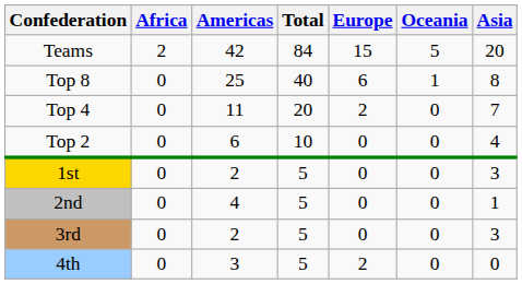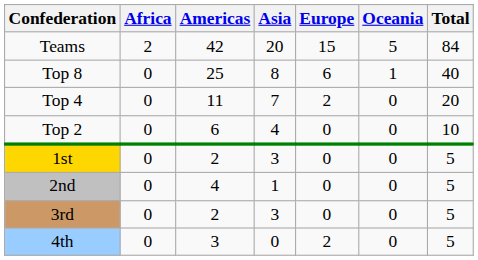 <table class="wikitable" style="text-align:center">
 <tr>
 <th scope="row">Confederation</th>
 <th scope="col"><a href='#'>Africa</a></th>
 <th scope="col"><a href='#'>Americas</a></th>
-<th scope="col">Total</th>
+<th scope="col"><a href='#'>Asia</a></th>
 <th scope="col"><a href='#'>Europe</a></th>
 <th scope="col"><a href='#'>Oceania</a></th>
-<th scope="col"><a href='#'>Asia</a></th>
+<th scope="col">Total</th>
 </tr>
 <tr>
 <td>Teams</td>
 <td>2</td>
 <td>42</td>
-<td>84</td>
+<td>20</td>
 <td>15</td>
 <td>5</td>
-<td>20</td>
+<td>84</td>
 </tr>
 <tr>
 <td>Top 8</td>
 <td>0</td>
 <td>25</td>
-<td>40</td>
+<td>8</td>
 <td>6</td>
 <td>1</td>
-<td>8</td>
+<td>40</td>
 </tr>
 <tr>
 <td>Top 4</td>
 <td>0</td>
 <td>11</td>
-<td>20</td>
+<td>7</td>
 <td>2</td>
 <td>0</td>
-<td>7</td>
+<td>20</td>
 </tr>
 <tr>
 <td>Top 2</td>
 <td>0</td>
 <td>6</td>
-<td>10</td>
+<td>4</td>
 <td>0</td>
 <td>0</td>
-<td>4</td>
+<td>10</td>
 </tr>
 <tr style="border-top:3px solid green">
 <td style="background: gold">1st</td>
 <td>0</td>
 <td>2</td>
-<td>5</td>
+<td>3</td>
 <td>0</td>
 <td>0</td>
-<td>3</td>
+<td>5</td>
 </tr>
 <tr>
 <td style="background: silver">2nd</td>
 <td>0</td>
 <td>4</td>
-<td>5</td>
+<td>1</td>
 <td>0</td>
 <td>0</td>
-<td>1</td>
+<td>5</td>
 </tr>
 <tr>
 <td style="background: #cc9966">3rd</td>
 <td>0</td>
 <td>2</td>
-<td>5</td>
+<td>3</td>
 <td>0</td>
 <td>0</td>
-<td>3</td>
+<td>5</td>
 </tr>
 <tr>
 <td style="background: #9acdff">4th</td>
 <td>0</td>
 <td>3</td>
-<td>5</td>
+<td>0</td>
 <td>2</td>
 <td>0</td>
-<td>0</td>
+<td>5</td>
 </tr>
 </table>
